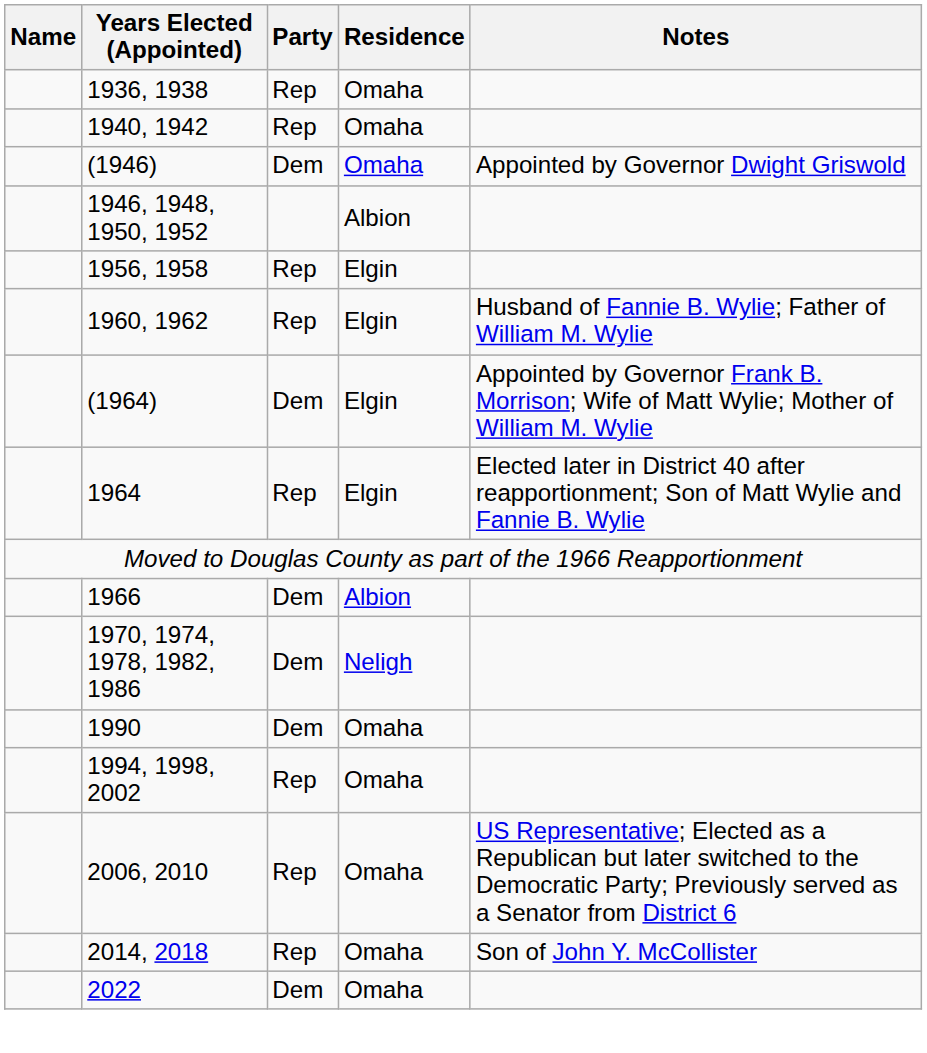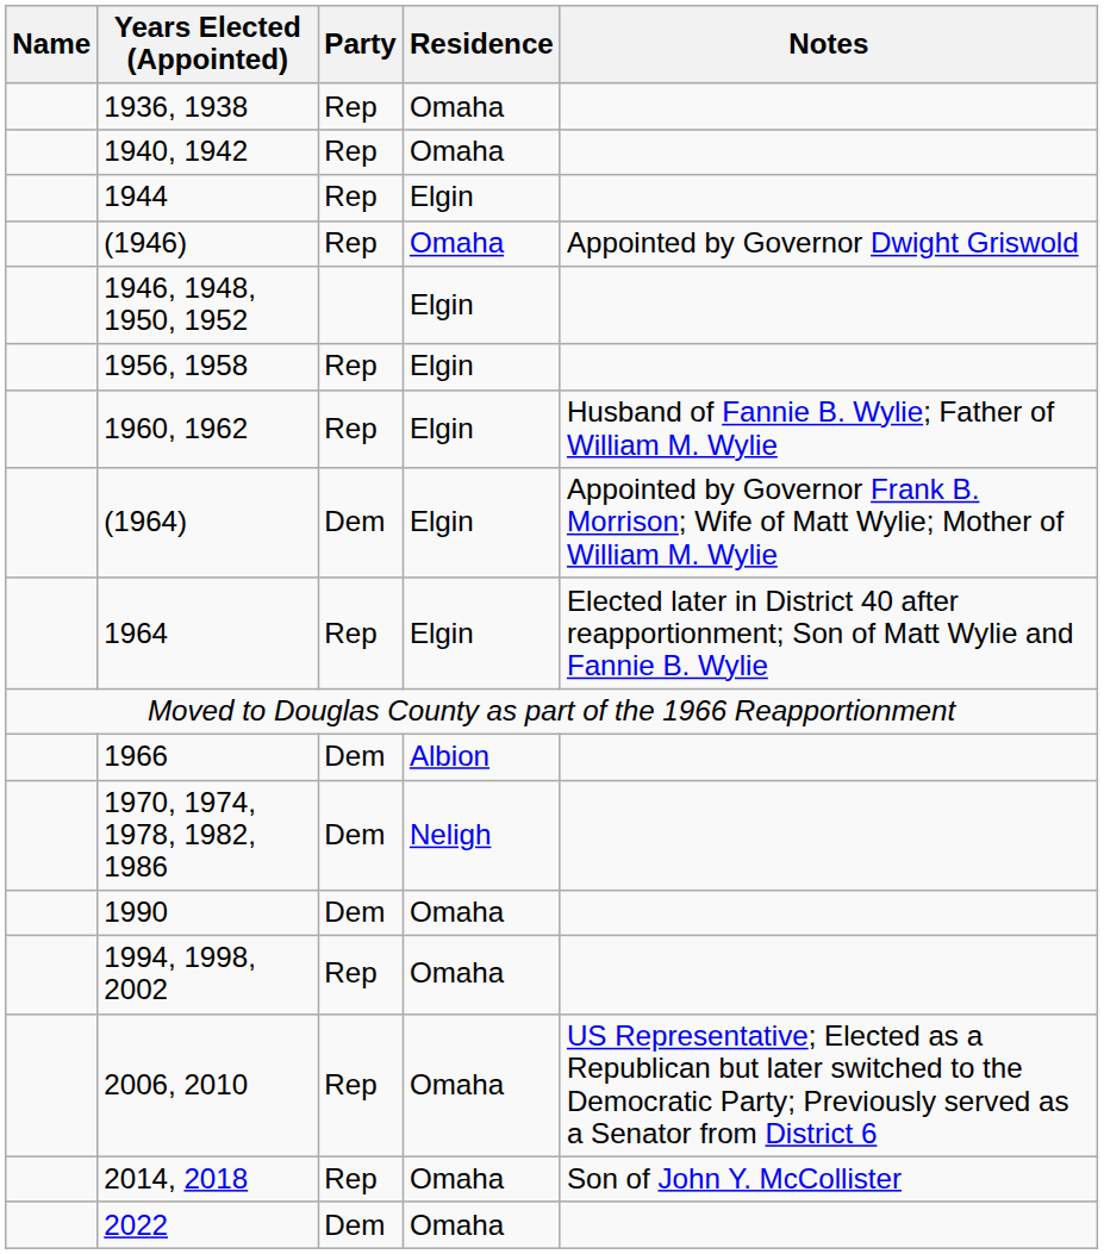 <table class="wikitable sortable">
 <tr>
 <th>Name</th>
 <th>Years Elected (Appointed)</th>
 <th>Party</th>
 <th>Residence</th>
 <th>Notes</th>
 </tr>
 <tr>
 <td></td>
 <td>1936, 1938</td>
 <td>Rep</td>
 <td>Omaha</td>
 <td></td>
 </tr>
 <tr>
 <td></td>
 <td>1940, 1942</td>
 <td>Rep</td>
 <td>Omaha</td>
 <td></td>
 </tr>
 <tr>
 <td></td>
+<td>1944</td>
+<td>Rep</td>
+<td>Elgin</td>
+<td></td>
+</tr>
+<tr>
+<td></td>
 <td>(1946)</td>
-<td>Dem</td>
+<td>Rep</td>
 <td><a href='#'>Omaha</a></td>
 <td>Appointed by Governor <a href='#'>Dwight Griswold</a></td>
 </tr>
 <tr>
 <td></td>
 <td>1946, 1948, 1950, 1952</td>
 <td></td>
-<td>Albion</td>
+<td>Elgin</td>
 <td></td>
 </tr>
 <tr>
 <td></td>
 <td>1956, 1958</td>
 <td>Rep</td>
 <td>Elgin</td>
 <td></td>
 </tr>
 <tr>
 <td></td>
 <td>1960, 1962</td>
 <td>Rep</td>
 <td>Elgin</td>
 <td>Husband of <a href='#'>Fannie B. Wylie</a>; Father of <a href='#'>William M. Wylie</a></td>
 </tr>
 <tr>
 <td></td>
 <td>(1964)</td>
 <td>Dem</td>
 <td>Elgin</td>
 <td>Appointed by Governor <a href='#'>Frank B. Morrison</a>; Wife of Matt Wylie; Mother of <a href='#'>William M. Wylie</a></td>
 </tr>
 <tr>
 <td></td>
 <td>1964</td>
 <td>Rep</td>
 <td>Elgin</td>
 <td>Elected later in District 40 after reapportionment; Son of Matt Wylie and <a href='#'>Fannie B. Wylie</a></td>
 </tr>
 <tr>
 <td colspan=5 style=text-align:center><em>Moved to Douglas County as part of the 1966 Reapportionment</em></td>
 </tr>
 <tr>
 <td></td>
 <td>1966</td>
 <td>Dem</td>
 <td><a href='#'>Albion</a></td>
 <td></td>
 </tr>
 <tr>
 <td></td>
 <td>1970, 1974, 1978, 1982, 1986</td>
 <td>Dem</td>
 <td><a href='#'>Neligh</a></td>
 <td></td>
 </tr>
 <tr>
 <td></td>
 <td>1990</td>
 <td>Dem</td>
 <td>Omaha</td>
 <td></td>
 </tr>
 <tr>
 <td></td>
 <td>1994, 1998, 2002</td>
 <td>Rep</td>
 <td>Omaha</td>
 <td></td>
 </tr>
 <tr>
 <td></td>
 <td>2006, 2010</td>
 <td>Rep</td>
 <td>Omaha</td>
 <td><a href='#'>US Representative</a>; Elected as a Republican but later switched to the Democratic Party; Previously served as a Senator from <a href='#'>District 6</a></td>
 </tr>
 <tr>
 <td></td>
 <td>2014, <a href='#'>2018</a></td>
 <td>Rep</td>
 <td>Omaha</td>
 <td>Son of <a href='#'>John Y. McCollister</a></td>
 </tr>
 <tr>
 <td></td>
 <td><a href='#'>2022</a></td>
 <td>Dem</td>
 <td>Omaha</td>
 <td></td>
 </tr>
 </table>
